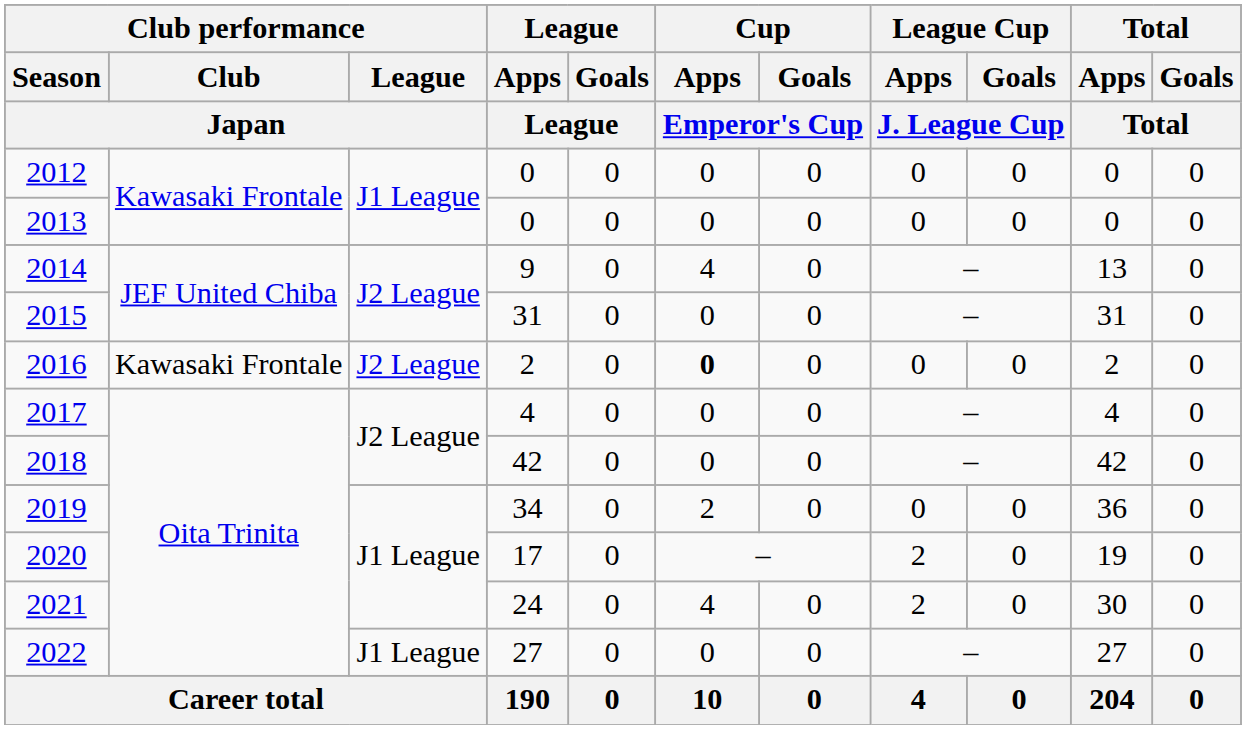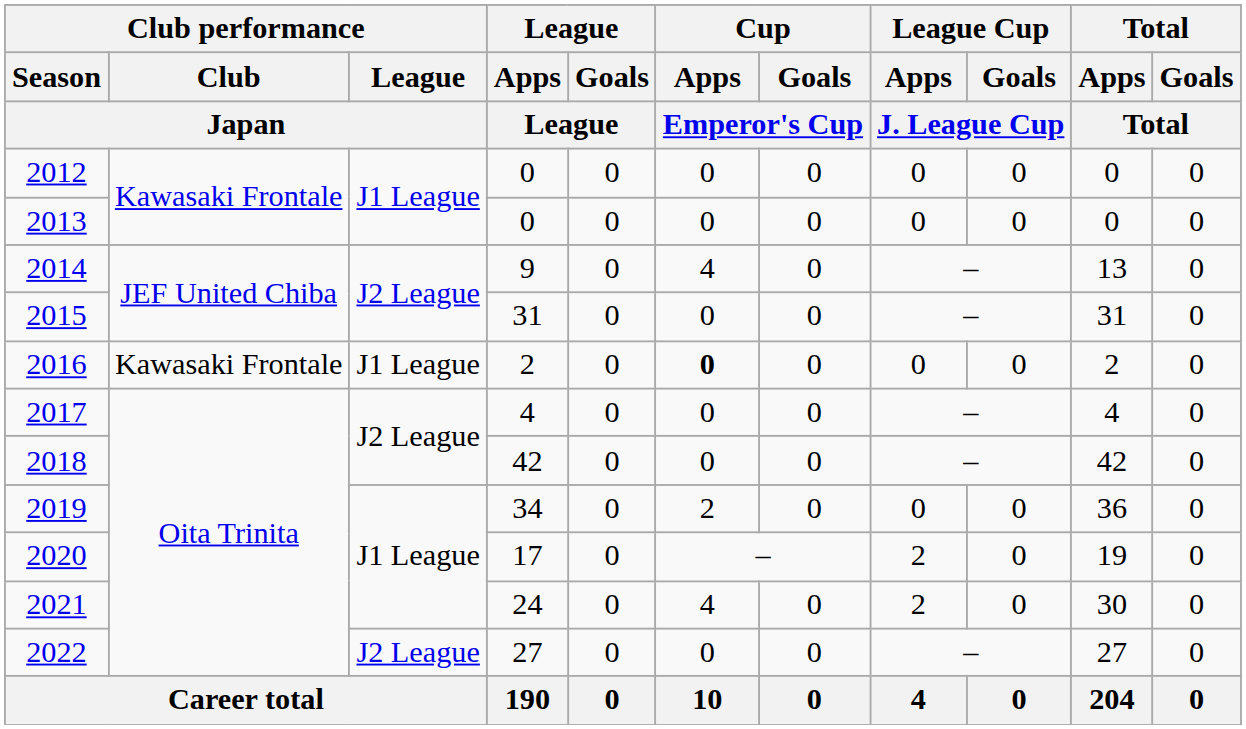 <table class="wikitable" style="text-align:center">
 <tr>
 <th colspan=3>Club performance</th>
 <th colspan=2>League</th>
 <th colspan=2>Cup</th>
 <th colspan=2>League Cup</th>
 <th colspan=2>Total</th>
 </tr>
 <tr>
 <th>Season</th>
 <th>Club</th>
 <th>League</th>
 <th>Apps</th>
 <th>Goals</th>
 <th>Apps</th>
 <th>Goals</th>
 <th>Apps</th>
 <th>Goals</th>
 <th>Apps</th>
 <th>Goals</th>
 </tr>
 <tr>
 <th colspan=3>Japan</th>
 <th colspan=2>League</th>
 <th colspan=2><a href='#'>Emperor's Cup</a></th>
 <th colspan=2><a href='#'>J. League Cup</a></th>
 <th colspan=2>Total</th>
 </tr>
 <tr>
 <td><a href='#'>2012</a></td>
 <td rowspan="2"><a href='#'>Kawasaki Frontale</a></td>
 <td rowspan="2"><a href='#'>J1 League</a></td>
 <td>0</td>
 <td>0</td>
 <td>0</td>
 <td>0</td>
 <td>0</td>
 <td>0</td>
 <td>0</td>
 <td>0</td>
 </tr>
 <tr>
 <td><a href='#'>2013</a></td>
 <td>0</td>
 <td>0</td>
 <td>0</td>
 <td>0</td>
 <td>0</td>
 <td>0</td>
 <td>0</td>
 <td>0</td>
 </tr>
 <tr>
 <td><a href='#'>2014</a></td>
 <td rowspan="2"><a href='#'>JEF United Chiba</a></td>
 <td rowspan="2"><a href='#'>J2 League</a></td>
 <td>9</td>
 <td>0</td>
 <td>4</td>
 <td>0</td>
 <td colspan="2">–</td>
 <td>13</td>
 <td>0</td>
 </tr>
 <tr>
 <td><a href='#'>2015</a></td>
 <td>31</td>
 <td>0</td>
 <td>0</td>
 <td>0</td>
 <td colspan="2">–</td>
 <td>31</td>
 <td>0</td>
 </tr>
 <tr>
 <td><a href='#'>2016</a></td>
 <td>Kawasaki Frontale</td>
-<td><a href='#'>J2 League</a></td>
+<td rowspan="1">J1 League</td>
 <td>2</td>
 <td>0</td>
 <td><strong>0</strong></td>
 <td>0</td>
 <td>0</td>
 <td>0</td>
 <td>2</td>
 <td>0</td>
 </tr>
 <tr>
 <td><a href='#'>2017</a></td>
 <td rowspan="6"><a href='#'>Oita Trinita</a></td>
 <td rowspan="2">J2 League</td>
 <td>4</td>
 <td>0</td>
 <td>0</td>
 <td>0</td>
 <td colspan="2">–</td>
 <td>4</td>
 <td>0</td>
 </tr>
 <tr>
 <td><a href='#'>2018</a></td>
 <td>42</td>
 <td>0</td>
 <td>0</td>
 <td>0</td>
 <td colspan="2">–</td>
 <td>42</td>
 <td>0</td>
 </tr>
 <tr>
 <td><a href='#'>2019</a></td>
 <td rowspan="3">J1 League</td>
 <td>34</td>
 <td>0</td>
 <td>2</td>
 <td>0</td>
 <td>0</td>
 <td>0</td>
 <td>36</td>
 <td>0</td>
 </tr>
 <tr>
 <td><a href='#'>2020</a></td>
 <td>17</td>
 <td>0</td>
 <td colspan="2">–</td>
 <td>2</td>
 <td>0</td>
 <td>19</td>
 <td>0</td>
 </tr>
 <tr>
 <td><a href='#'>2021</a></td>
 <td>24</td>
 <td>0</td>
 <td>4</td>
 <td>0</td>
 <td>2</td>
 <td>0</td>
 <td>30</td>
 <td>0</td>
 </tr>
 <tr>
 <td><a href='#'>2022</a></td>
-<td rowspan="1">J1 League</td>
+<td><a href='#'>J2 League</a></td>
 <td>27</td>
 <td>0</td>
 <td>0</td>
 <td>0</td>
 <td colspan="2">–</td>
 <td>27</td>
 <td>0</td>
 </tr>
 <tr>
 <th colspan="3">Career total</th>
 <th>190</th>
 <th>0</th>
 <th>10</th>
 <th>0</th>
 <th>4</th>
 <th>0</th>
 <th>204</th>
 <th>0</th>
 </tr>
 </table>
